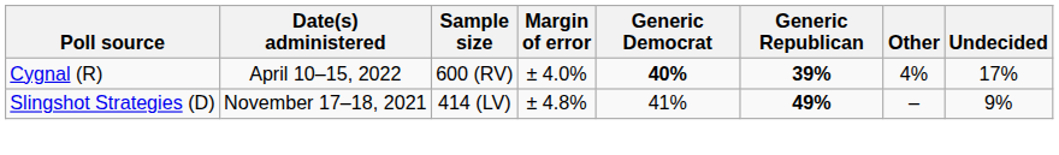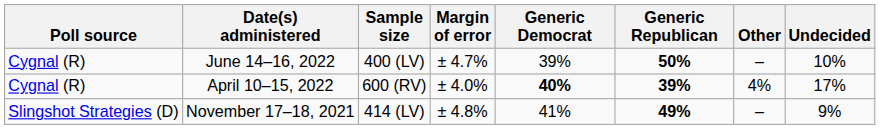 <table class="wikitable" style="font-size:90%;text-align:center;">
 <tr valign=bottom>
 <th>Poll source</th>
 <th>Date(s)<br>administered</th>
 <th>Sample<br>size</th>
 <th>Margin<br>of error</th>
 <th style="width:100px;">Generic<br>Democrat</th>
 <th style="width:100px;">Generic<br>Republican</th>
 <th>Other</th>
 <th>Undecided</th>
+</tr>
+<tr>
+<td style="text-align:left;"><a href='#'>Cygnal</a> (R)</td>
+<td>June 14–16, 2022</td>
+<td>400 (LV)</td>
+<td>± 4.7%</td>
+<td>39%</td>
+<td><strong>50%</strong></td>
+<td>–</td>
+<td>10%</td>
 </tr>
 <tr>
 <td style="text-align:left;"><a href='#'>Cygnal</a> (R)</td>
 <td>April 10–15, 2022</td>
 <td>600 (RV)</td>
 <td>± 4.0%</td>
 <td><strong>40%</strong></td>
 <td><strong>39%</strong></td>
 <td>4%</td>
 <td>17%</td>
 </tr>
 <tr>
 <td style="text-align:left;"><a href='#'>Slingshot Strategies</a> (D)</td>
 <td>November 17–18, 2021</td>
 <td>414 (LV)</td>
 <td>± 4.8%</td>
 <td>41%</td>
 <td><strong>49%</strong></td>
 <td>–</td>
 <td>9%</td>
 </tr>
 </table>
